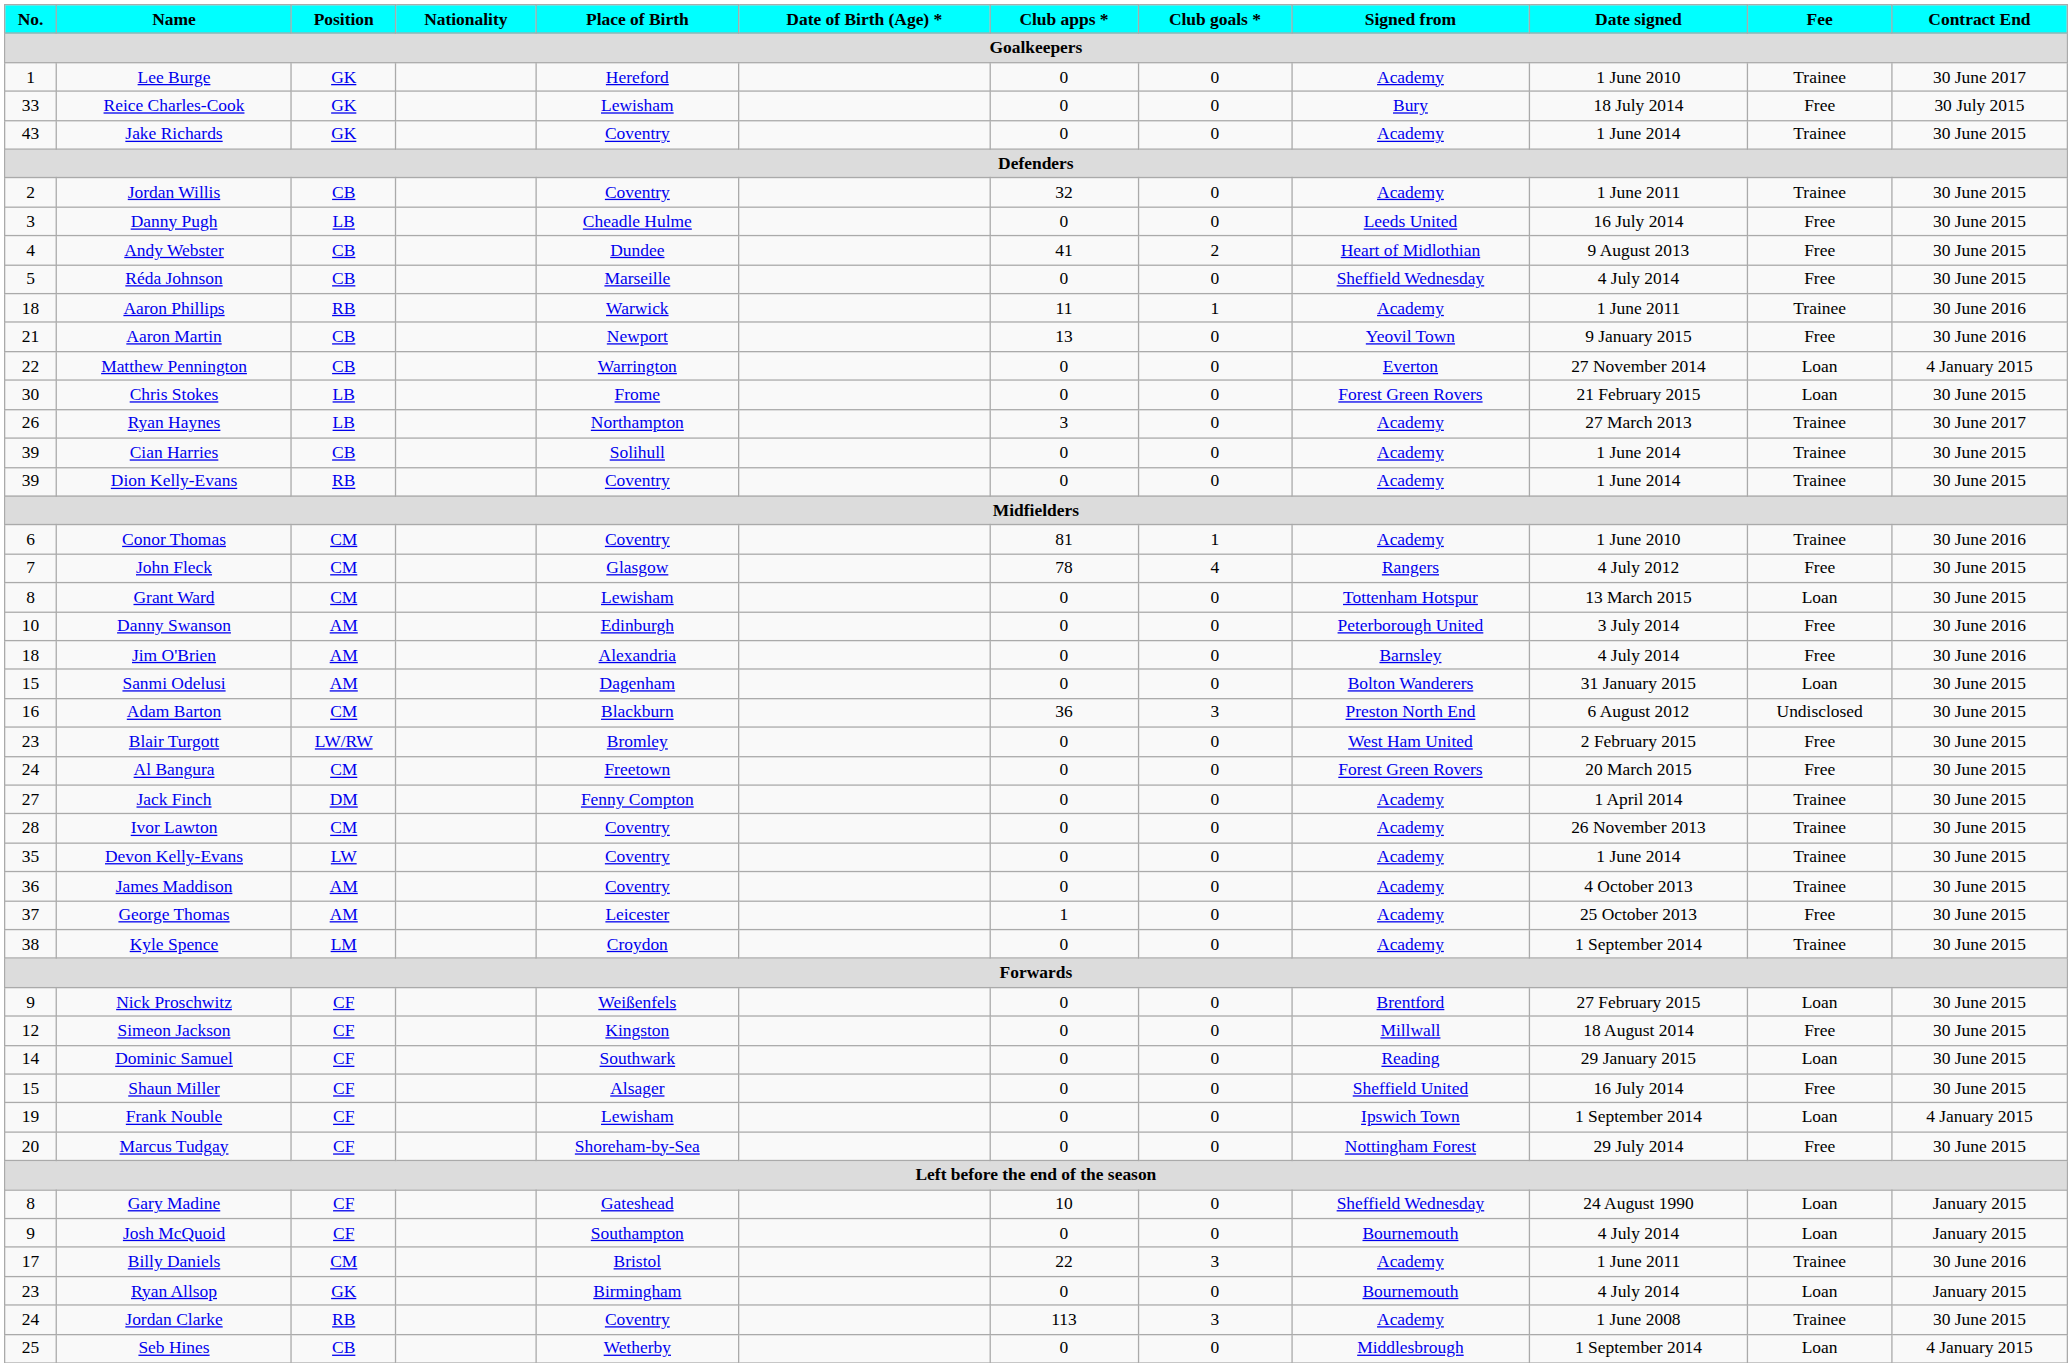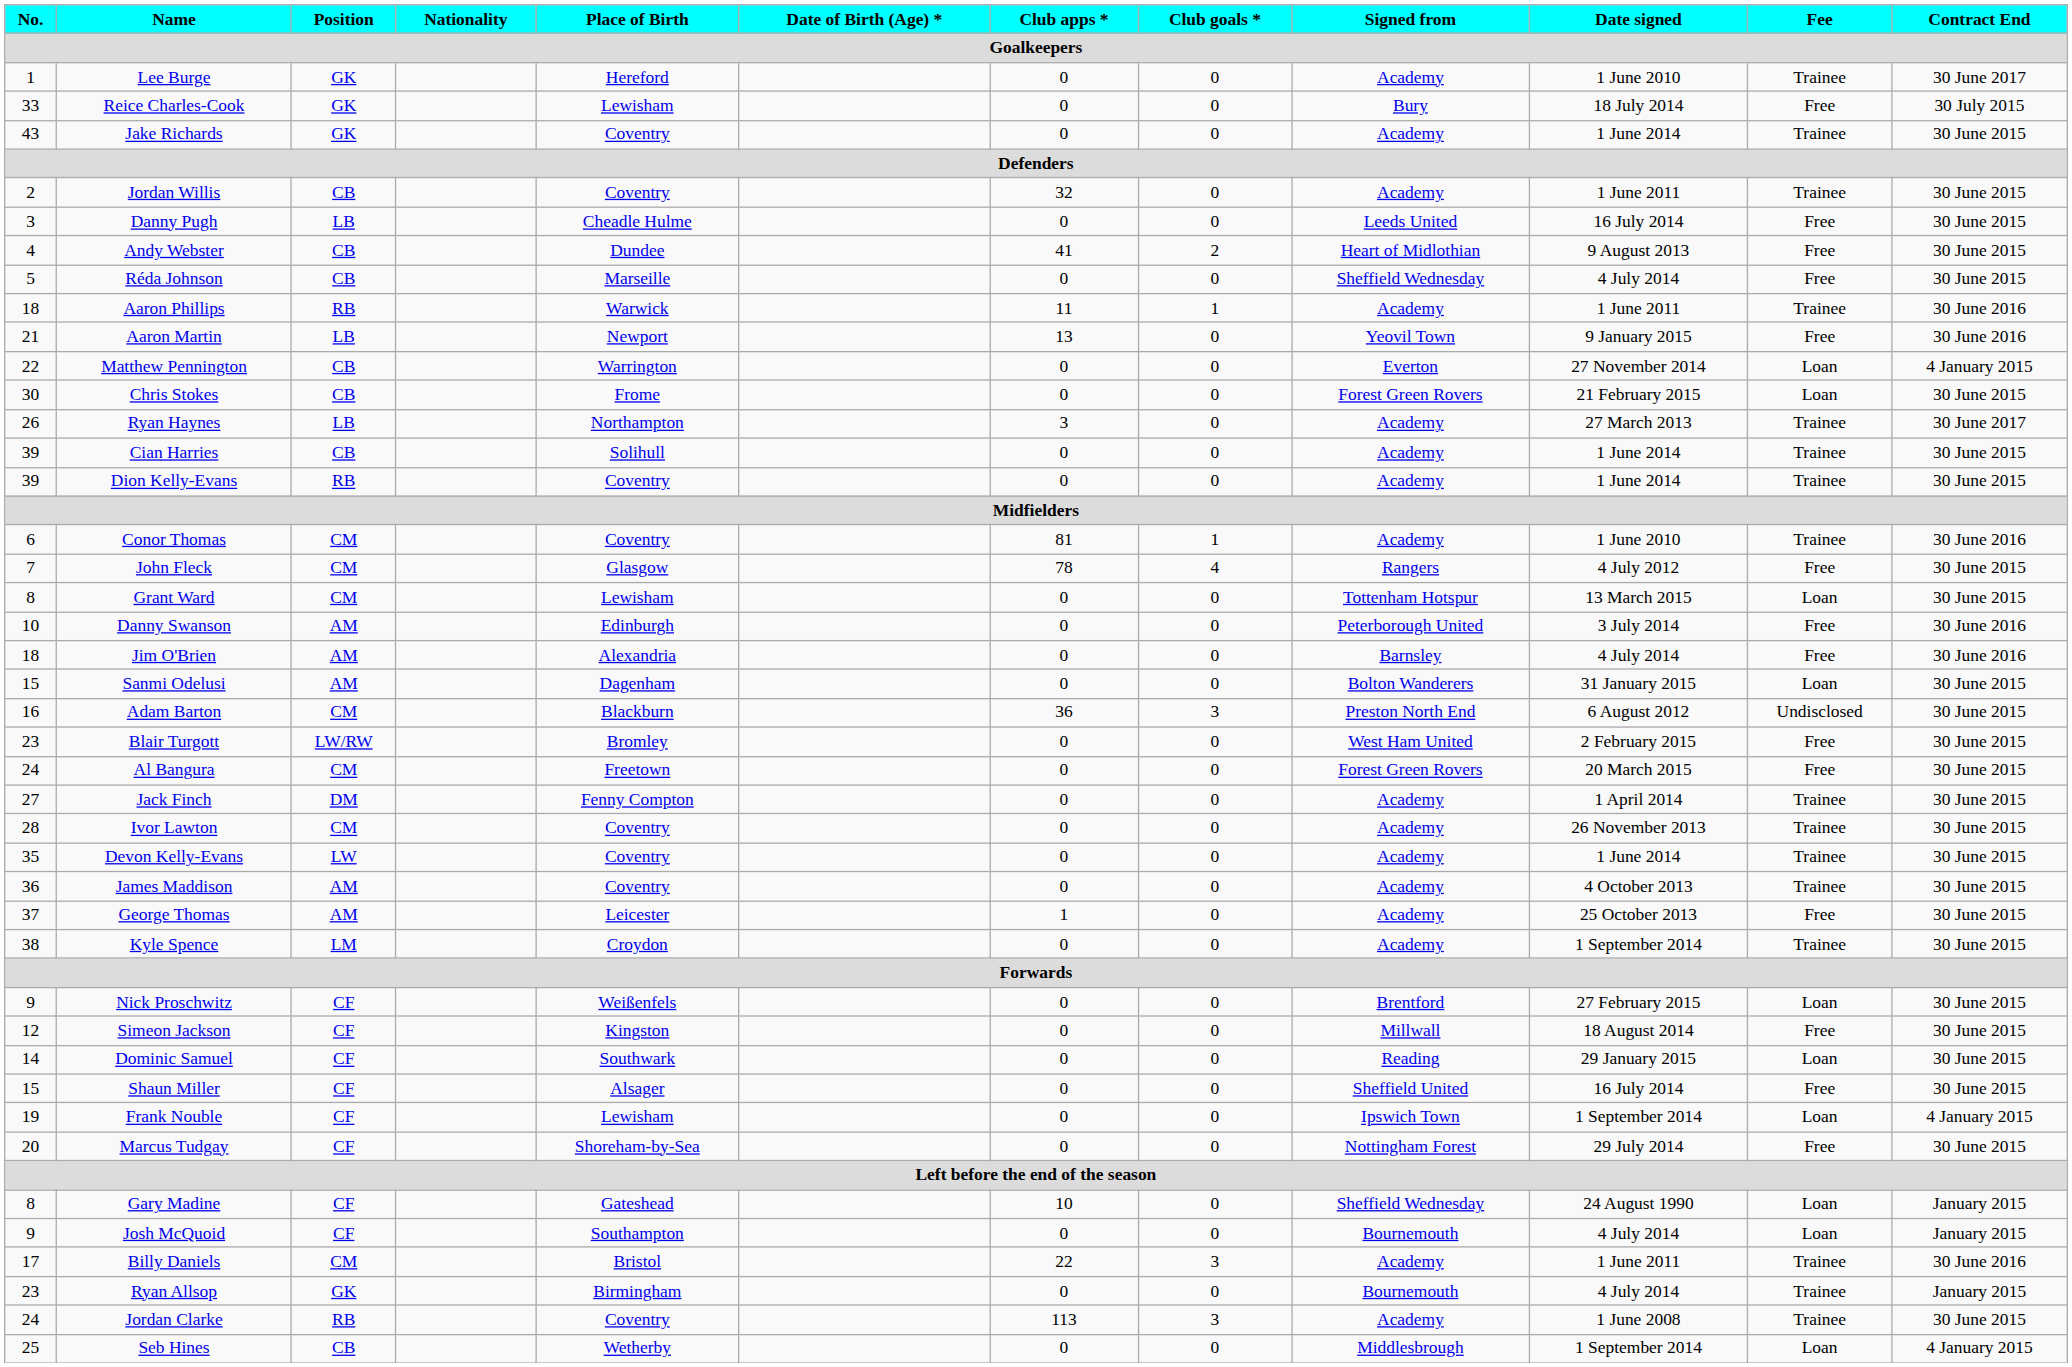 <table class="wikitable" style="text-align:center; font-size:84.5%; width:101%;">
 <tr>
 <th style="background:#0FF; color:#000; text-align:center;">No.</th>
 <th style="background:#0FF; color:#000; text-align:center;">Name</th>
 <th style="background:#0FF; color:#000; text-align:center;">Position</th>
 <th style="background:#0FF; color:#000; text-align:center;">Nationality</th>
 <th style="background:#0FF; color:#000; text-align:center;">Place of Birth</th>
 <th style="background:#0FF; color:#000; text-align:center;">Date of Birth (Age) *</th>
 <th style="background:#0FF; color:#000; text-align:center;">Club apps *</th>
 <th style="background:#0FF; color:#000; text-align:center;">Club goals *</th>
 <th style="background:#0FF; color:#000; text-align:center;">Signed from</th>
 <th style="background:#0FF; color:#000; text-align:center;">Date signed</th>
 <th style="background:#0FF; color:#000; text-align:center;">Fee</th>
 <th style="background:#0FF; color:#000; text-align:center;">Contract End</th>
 </tr>
 <tr>
 <th colspan=14 style="background:#dcdcdc; text-align:center;">Goalkeepers</th>
 </tr>
 <tr>
 <td>1</td>
 <td><a href='#'>Lee Burge</a></td>
 <td><a href='#'>GK</a></td>
 <td></td>
 <td><a href='#'>Hereford</a></td>
 <td></td>
 <td>0</td>
 <td>0</td>
 <td><a href='#'>Academy</a></td>
 <td>1 June 2010</td>
 <td>Trainee</td>
 <td>30 June 2017</td>
 </tr>
 <tr>
 <td>33</td>
 <td><a href='#'>Reice Charles-Cook</a></td>
 <td><a href='#'>GK</a></td>
 <td></td>
 <td><a href='#'>Lewisham</a></td>
 <td></td>
 <td>0</td>
 <td>0</td>
 <td><a href='#'>Bury</a></td>
 <td>18 July 2014</td>
 <td>Free</td>
 <td>30 July 2015</td>
 </tr>
 <tr>
 <td>43</td>
 <td><a href='#'>Jake Richards</a></td>
 <td><a href='#'>GK</a></td>
 <td></td>
 <td><a href='#'>Coventry</a></td>
 <td></td>
 <td>0</td>
 <td>0</td>
 <td><a href='#'>Academy</a></td>
 <td>1 June 2014</td>
 <td>Trainee</td>
 <td>30 June 2015</td>
 </tr>
 <tr>
 <th colspan=14 style="background:#dcdcdc; text-align:center;">Defenders</th>
 </tr>
 <tr>
 <td>2</td>
 <td><a href='#'>Jordan Willis</a></td>
 <td><a href='#'>CB</a></td>
 <td></td>
 <td><a href='#'>Coventry</a></td>
 <td></td>
 <td>32</td>
 <td>0</td>
 <td><a href='#'>Academy</a></td>
 <td>1 June 2011</td>
 <td>Trainee</td>
 <td>30 June 2015</td>
 </tr>
 <tr>
 <td>3</td>
 <td><a href='#'>Danny Pugh</a></td>
 <td><a href='#'>LB</a></td>
 <td></td>
 <td><a href='#'>Cheadle Hulme</a></td>
 <td></td>
 <td>0</td>
 <td>0</td>
 <td><a href='#'>Leeds United</a></td>
 <td>16 July 2014</td>
 <td>Free</td>
 <td>30 June 2015</td>
 </tr>
 <tr>
 <td>4</td>
 <td><a href='#'>Andy Webster</a></td>
 <td><a href='#'>CB</a></td>
 <td></td>
 <td><a href='#'>Dundee</a></td>
 <td></td>
 <td>41</td>
 <td>2</td>
 <td> <a href='#'>Heart of Midlothian</a></td>
 <td>9 August 2013</td>
 <td>Free</td>
 <td>30 June 2015</td>
 </tr>
 <tr>
 <td>5</td>
 <td><a href='#'>Réda Johnson</a></td>
 <td><a href='#'>CB</a></td>
 <td> </td>
 <td><a href='#'>Marseille</a></td>
 <td></td>
 <td>0</td>
 <td>0</td>
 <td><a href='#'>Sheffield Wednesday</a></td>
 <td>4 July 2014</td>
 <td>Free</td>
 <td>30 June 2015</td>
 </tr>
 <tr>
 <td>18</td>
 <td><a href='#'>Aaron Phillips</a></td>
 <td><a href='#'>RB</a></td>
 <td></td>
 <td><a href='#'>Warwick</a></td>
 <td></td>
 <td>11</td>
 <td>1</td>
 <td><a href='#'>Academy</a></td>
 <td>1 June 2011</td>
 <td>Trainee</td>
 <td>30 June 2016</td>
 </tr>
 <tr>
 <td>21</td>
 <td><a href='#'>Aaron Martin</a></td>
-<td><a href='#'>CB</a></td>
+<td><a href='#'>LB</a></td>
 <td></td>
 <td><a href='#'>Newport</a></td>
 <td></td>
 <td>13</td>
 <td>0</td>
 <td><a href='#'>Yeovil Town</a></td>
 <td>9 January 2015</td>
 <td>Free</td>
 <td>30 June 2016</td>
 </tr>
 <tr>
 <td>22</td>
 <td><a href='#'>Matthew Pennington</a></td>
 <td><a href='#'>CB</a></td>
 <td></td>
 <td><a href='#'>Warrington</a></td>
 <td></td>
 <td>0</td>
 <td>0</td>
 <td><a href='#'>Everton</a></td>
 <td>27 November 2014</td>
 <td>Loan</td>
 <td>4 January 2015</td>
 </tr>
 <tr>
 <td>30</td>
 <td><a href='#'>Chris Stokes</a></td>
-<td><a href='#'>LB</a></td>
+<td><a href='#'>CB</a></td>
 <td></td>
 <td><a href='#'>Frome</a></td>
 <td></td>
 <td>0</td>
 <td>0</td>
 <td><a href='#'>Forest Green Rovers</a></td>
 <td>21 February 2015</td>
 <td>Loan</td>
 <td>30 June 2015</td>
 </tr>
 <tr>
 <td>26</td>
 <td><a href='#'>Ryan Haynes</a></td>
 <td><a href='#'>LB</a></td>
 <td></td>
 <td><a href='#'>Northampton</a></td>
 <td></td>
 <td>3</td>
 <td>0</td>
 <td><a href='#'>Academy</a></td>
 <td>27 March 2013</td>
 <td>Trainee</td>
 <td>30 June 2017</td>
 </tr>
 <tr>
 <td>39</td>
 <td><a href='#'>Cian Harries</a></td>
 <td><a href='#'>CB</a></td>
 <td> </td>
 <td><a href='#'>Solihull</a></td>
 <td></td>
 <td>0</td>
 <td>0</td>
 <td><a href='#'>Academy</a></td>
 <td>1 June 2014</td>
 <td>Trainee</td>
 <td>30 June 2015</td>
 </tr>
 <tr>
 <td>39</td>
 <td><a href='#'>Dion Kelly-Evans</a></td>
 <td><a href='#'>RB</a></td>
 <td></td>
 <td><a href='#'>Coventry</a></td>
 <td></td>
 <td>0</td>
 <td>0</td>
 <td><a href='#'>Academy</a></td>
 <td>1 June 2014</td>
 <td>Trainee</td>
 <td>30 June 2015</td>
 </tr>
 <tr>
 <th colspan=14 style="background:#dcdcdc; text-align:center;">Midfielders</th>
 </tr>
 <tr>
 <td>6</td>
 <td><a href='#'>Conor Thomas</a></td>
 <td><a href='#'>CM</a></td>
 <td></td>
 <td><a href='#'>Coventry</a></td>
 <td></td>
 <td>81</td>
 <td>1</td>
 <td><a href='#'>Academy</a></td>
 <td>1 June 2010</td>
 <td>Trainee</td>
 <td>30 June 2016</td>
 </tr>
 <tr>
 <td>7</td>
 <td><a href='#'>John Fleck</a></td>
 <td><a href='#'>CM</a></td>
 <td></td>
 <td><a href='#'>Glasgow</a></td>
 <td></td>
 <td>78</td>
 <td>4</td>
 <td> <a href='#'>Rangers</a></td>
 <td>4 July 2012</td>
 <td>Free</td>
 <td>30 June 2015</td>
 </tr>
 <tr>
 <td>8</td>
 <td><a href='#'>Grant Ward</a></td>
 <td><a href='#'>CM</a></td>
 <td></td>
 <td><a href='#'>Lewisham</a></td>
 <td></td>
 <td>0</td>
 <td>0</td>
 <td><a href='#'>Tottenham Hotspur</a></td>
 <td>13 March 2015</td>
 <td>Loan</td>
 <td>30 June 2015</td>
 </tr>
 <tr>
 <td>10</td>
 <td><a href='#'>Danny Swanson</a></td>
 <td><a href='#'>AM</a></td>
 <td></td>
 <td><a href='#'>Edinburgh</a></td>
 <td></td>
 <td>0</td>
 <td>0</td>
 <td><a href='#'>Peterborough United</a></td>
 <td>3 July 2014</td>
 <td>Free</td>
 <td>30 June 2016</td>
 </tr>
 <tr>
 <td>18</td>
 <td><a href='#'>Jim O'Brien</a></td>
 <td><a href='#'>AM</a></td>
 <td> </td>
 <td><a href='#'>Alexandria</a></td>
 <td></td>
 <td>0</td>
 <td>0</td>
 <td><a href='#'>Barnsley</a></td>
 <td>4 July 2014</td>
 <td>Free</td>
 <td>30 June 2016</td>
 </tr>
 <tr>
 <td>15</td>
 <td><a href='#'>Sanmi Odelusi</a></td>
 <td><a href='#'>AM</a></td>
 <td></td>
 <td><a href='#'>Dagenham</a></td>
 <td></td>
 <td>0</td>
 <td>0</td>
 <td><a href='#'>Bolton Wanderers</a></td>
 <td>31 January 2015</td>
 <td>Loan</td>
 <td>30 June 2015</td>
 </tr>
 <tr>
 <td>16</td>
 <td><a href='#'>Adam Barton</a></td>
 <td><a href='#'>CM</a></td>
 <td> </td>
 <td><a href='#'>Blackburn</a></td>
 <td></td>
 <td>36</td>
 <td>3</td>
 <td><a href='#'>Preston North End</a></td>
 <td>6 August 2012</td>
 <td>Undisclosed</td>
 <td>30 June 2015</td>
 </tr>
 <tr>
 <td>23</td>
 <td><a href='#'>Blair Turgott</a></td>
 <td><a href='#'>LW/RW</a></td>
 <td></td>
 <td><a href='#'>Bromley</a></td>
 <td></td>
 <td>0</td>
 <td>0</td>
 <td><a href='#'>West Ham United</a></td>
 <td>2 February 2015</td>
 <td>Free</td>
 <td>30 June 2015</td>
 </tr>
 <tr>
 <td>24</td>
 <td><a href='#'>Al Bangura</a></td>
 <td><a href='#'>CM</a></td>
 <td></td>
 <td><a href='#'>Freetown</a></td>
 <td></td>
 <td>0</td>
 <td>0</td>
 <td><a href='#'>Forest Green Rovers</a></td>
 <td>20 March 2015</td>
 <td>Free</td>
 <td>30 June 2015</td>
 </tr>
 <tr>
 <td>27</td>
 <td><a href='#'>Jack Finch</a></td>
 <td><a href='#'>DM</a></td>
 <td></td>
 <td><a href='#'>Fenny Compton</a></td>
 <td></td>
 <td>0</td>
 <td>0</td>
 <td><a href='#'>Academy</a></td>
 <td>1 April 2014</td>
 <td>Trainee</td>
 <td>30 June 2015</td>
 </tr>
 <tr>
 <td>28</td>
 <td><a href='#'>Ivor Lawton</a></td>
 <td><a href='#'>CM</a></td>
 <td></td>
 <td><a href='#'>Coventry</a></td>
 <td></td>
 <td>0</td>
 <td>0</td>
 <td><a href='#'>Academy</a></td>
 <td>26 November 2013</td>
 <td>Trainee</td>
 <td>30 June 2015</td>
 </tr>
 <tr>
 <td>35</td>
 <td><a href='#'>Devon Kelly-Evans</a></td>
 <td><a href='#'>LW</a></td>
 <td></td>
 <td><a href='#'>Coventry</a></td>
 <td></td>
 <td>0</td>
 <td>0</td>
 <td><a href='#'>Academy</a></td>
 <td>1 June 2014</td>
 <td>Trainee</td>
 <td>30 June 2015</td>
 </tr>
 <tr>
 <td>36</td>
 <td><a href='#'>James Maddison</a></td>
 <td><a href='#'>AM</a></td>
 <td></td>
 <td><a href='#'>Coventry</a></td>
 <td></td>
 <td>0</td>
 <td>0</td>
 <td><a href='#'>Academy</a></td>
 <td>4 October 2013</td>
 <td>Trainee</td>
 <td>30 June 2015</td>
 </tr>
 <tr>
 <td>37</td>
 <td><a href='#'>George Thomas</a></td>
 <td><a href='#'>AM</a></td>
 <td> </td>
 <td><a href='#'>Leicester</a></td>
 <td></td>
 <td>1</td>
 <td>0</td>
 <td><a href='#'>Academy</a></td>
 <td>25 October 2013</td>
 <td>Free</td>
 <td>30 June 2015</td>
 </tr>
 <tr>
 <td>38</td>
 <td><a href='#'>Kyle Spence</a></td>
 <td><a href='#'>LM</a></td>
 <td> </td>
 <td><a href='#'>Croydon</a></td>
 <td></td>
 <td>0</td>
 <td>0</td>
 <td><a href='#'>Academy</a></td>
 <td>1 September 2014</td>
 <td>Trainee</td>
 <td>30 June 2015</td>
 </tr>
 <tr>
 <th colspan=14 style="background:#dcdcdc; text-align:center;">Forwards</th>
 </tr>
 <tr>
 <td>9</td>
 <td><a href='#'>Nick Proschwitz</a></td>
 <td><a href='#'>CF</a></td>
 <td></td>
 <td><a href='#'>Weißenfels</a></td>
 <td></td>
 <td>0</td>
 <td>0</td>
 <td><a href='#'>Brentford</a></td>
 <td>27 February 2015</td>
 <td>Loan</td>
 <td>30 June 2015</td>
 </tr>
 <tr>
 <td>12</td>
 <td><a href='#'>Simeon Jackson</a></td>
 <td><a href='#'>CF</a></td>
 <td> </td>
 <td><a href='#'>Kingston</a></td>
 <td></td>
 <td>0</td>
 <td>0</td>
 <td><a href='#'>Millwall</a></td>
 <td>18 August 2014</td>
 <td>Free</td>
 <td>30 June 2015</td>
 </tr>
 <tr>
 <td>14</td>
 <td><a href='#'>Dominic Samuel</a></td>
 <td><a href='#'>CF</a></td>
 <td></td>
 <td><a href='#'>Southwark</a></td>
 <td></td>
 <td>0</td>
 <td>0</td>
 <td><a href='#'>Reading</a></td>
 <td>29 January 2015</td>
 <td>Loan</td>
 <td>30 June 2015</td>
 </tr>
 <tr>
 <td>15</td>
 <td><a href='#'>Shaun Miller</a></td>
 <td><a href='#'>CF</a></td>
 <td></td>
 <td><a href='#'>Alsager</a></td>
 <td></td>
 <td>0</td>
 <td>0</td>
 <td><a href='#'>Sheffield United</a></td>
 <td>16 July 2014</td>
 <td>Free</td>
 <td>30 June 2015</td>
 </tr>
 <tr>
 <td>19</td>
 <td><a href='#'>Frank Nouble</a></td>
 <td><a href='#'>CF</a></td>
 <td></td>
 <td><a href='#'>Lewisham</a></td>
 <td></td>
 <td>0</td>
 <td>0</td>
 <td><a href='#'>Ipswich Town</a></td>
 <td>1 September 2014</td>
 <td>Loan</td>
 <td>4 January 2015</td>
 </tr>
 <tr>
 <td>20</td>
 <td><a href='#'>Marcus Tudgay</a></td>
 <td><a href='#'>CF</a></td>
 <td></td>
 <td><a href='#'>Shoreham-by-Sea</a></td>
 <td></td>
 <td>0</td>
 <td>0</td>
 <td><a href='#'>Nottingham Forest</a></td>
 <td>29 July 2014</td>
 <td>Free</td>
 <td>30 June 2015</td>
 </tr>
 <tr>
 <th colspan=14 style="background:#dcdcdc; text-align:center;">Left before the end of the season</th>
 </tr>
 <tr>
 <td>8</td>
 <td><a href='#'>Gary Madine</a></td>
 <td><a href='#'>CF</a></td>
 <td></td>
 <td><a href='#'>Gateshead</a></td>
 <td></td>
 <td>10</td>
 <td>0</td>
 <td><a href='#'>Sheffield Wednesday</a></td>
 <td>24 August 1990</td>
 <td>Loan</td>
 <td>January 2015</td>
 </tr>
 <tr>
 <td>9</td>
 <td><a href='#'>Josh McQuoid</a></td>
 <td><a href='#'>CF</a></td>
 <td> </td>
 <td><a href='#'>Southampton</a></td>
 <td></td>
 <td>0</td>
 <td>0</td>
 <td><a href='#'>Bournemouth</a></td>
 <td>4 July 2014</td>
 <td>Loan</td>
 <td>January 2015</td>
 </tr>
 <tr>
 <td>17</td>
 <td><a href='#'>Billy Daniels</a></td>
 <td><a href='#'>CM</a></td>
 <td></td>
 <td><a href='#'>Bristol</a></td>
 <td></td>
 <td>22</td>
 <td>3</td>
 <td><a href='#'>Academy</a></td>
 <td>1 June 2011</td>
 <td>Trainee</td>
 <td>30 June 2016</td>
 </tr>
 <tr>
 <td>23</td>
 <td><a href='#'>Ryan Allsop</a></td>
 <td><a href='#'>GK</a></td>
 <td></td>
 <td><a href='#'>Birmingham</a></td>
 <td></td>
 <td>0</td>
 <td>0</td>
 <td><a href='#'>Bournemouth</a></td>
 <td>4 July 2014</td>
-<td>Loan</td>
+<td>Trainee</td>
 <td>January 2015</td>
 </tr>
 <tr>
 <td>24</td>
 <td><a href='#'>Jordan Clarke</a></td>
 <td><a href='#'>RB</a></td>
 <td></td>
 <td><a href='#'>Coventry</a></td>
 <td></td>
 <td>113</td>
 <td>3</td>
 <td><a href='#'>Academy</a></td>
 <td>1 June 2008</td>
 <td>Trainee</td>
 <td>30 June 2015</td>
 </tr>
 <tr>
 <td>25</td>
 <td><a href='#'>Seb Hines</a></td>
 <td><a href='#'>CB</a></td>
 <td></td>
 <td><a href='#'>Wetherby</a></td>
 <td></td>
 <td>0</td>
 <td>0</td>
 <td><a href='#'>Middlesbrough</a></td>
 <td>1 September 2014</td>
 <td>Loan</td>
 <td>4 January 2015</td>
 </tr>
 </table>
